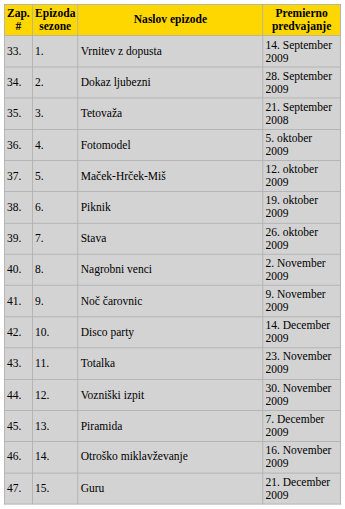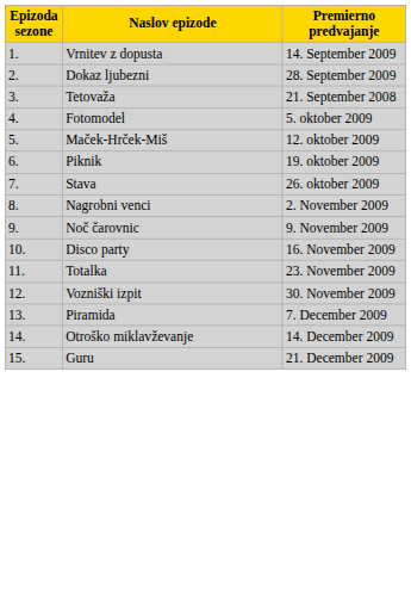 <table class="wikitable" style="width:37%; background:#D3D3D3">
 <tr>
-<th style="background:#ffd700; color:#000; text-align:center;">Zap.<br>#</th>
 <th style="background:#ffd700; color:#000; text-align:center;">Epizoda<br>sezone</th>
 <th style="width:55%; background:#ffd700; color:#000; text-align:center;">Naslov epizode</th>
 <th style="background:#ffd700; color:#000; text-align:center;">Premierno<br>predvajanje</th>
 </tr>
 <tr>
-<td>33.</td>
 <td>1.</td>
 <td>Vrnitev z dopusta</td>
 <td>14. September 2009</td>
 </tr>
 <tr>
-<td>34.</td>
 <td>2.</td>
 <td>Dokaz ljubezni</td>
 <td>28. September 2009</td>
 </tr>
 <tr>
-<td>35.</td>
 <td>3.</td>
 <td>Tetovaža</td>
 <td>21. September 2008</td>
 </tr>
 <tr>
-<td>36.</td>
 <td>4.</td>
 <td>Fotomodel</td>
 <td>5. oktober 2009</td>
 </tr>
 <tr>
-<td>37.</td>
 <td>5.</td>
 <td>Maček-Hrček-Miš</td>
 <td>12. oktober 2009</td>
 </tr>
 <tr>
-<td>38.</td>
 <td>6.</td>
 <td>Piknik</td>
 <td>19. oktober 2009</td>
 </tr>
 <tr>
-<td>39.</td>
 <td>7.</td>
 <td>Stava</td>
 <td>26. oktober 2009</td>
 </tr>
 <tr>
-<td>40.</td>
 <td>8.</td>
 <td>Nagrobni venci</td>
 <td>2. November 2009</td>
 </tr>
 <tr>
-<td>41.</td>
 <td>9.</td>
 <td>Noč čarovnic</td>
 <td>9. November 2009</td>
 </tr>
 <tr>
-<td>42.</td>
 <td>10.</td>
 <td>Disco party</td>
-<td>14. December 2009</td>
+<td>16. November 2009</td>
 </tr>
 <tr>
-<td>43.</td>
 <td>11.</td>
 <td>Totalka</td>
 <td>23. November 2009</td>
 </tr>
 <tr>
-<td>44.</td>
 <td>12.</td>
 <td>Vozniški izpit</td>
 <td>30. November 2009</td>
 </tr>
 <tr>
-<td>45.</td>
 <td>13.</td>
 <td>Piramida</td>
 <td>7. December 2009</td>
 </tr>
 <tr>
-<td>46.</td>
 <td>14.</td>
 <td>Otroško miklavževanje</td>
-<td>16. November 2009</td>
+<td>14. December 2009</td>
 </tr>
 <tr>
-<td>47.</td>
 <td>15.</td>
 <td>Guru</td>
 <td>21. December 2009</td>
 </tr>
 </table>
